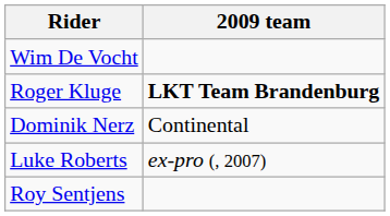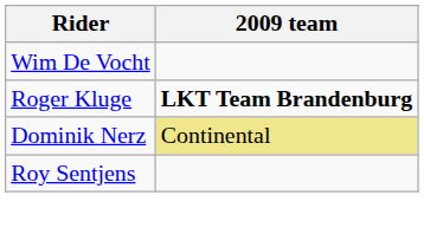 <table class="wikitable">
 <tr>
 <th>Rider</th>
 <th>2009 team</th>
 </tr>
 <tr>
 <td><a href='#'>Wim De Vocht</a></td>
 <td></td>
 </tr>
 <tr>
 <td><a href='#'>Roger Kluge</a></td>
 <td><strong>LKT Team Brandenburg</strong></td>
 </tr>
 <tr>
 <td><a href='#'>Dominik Nerz</a></td>
-<td>Continental </td>
-</tr>
-<tr>
-<td><a href='#'>Luke Roberts</a></td>
-<td><em>ex-pro</em> <small>(, 2007)</small></td>
+<td style="background: khaki;">Continental </td>
 </tr>
 <tr>
 <td><a href='#'>Roy Sentjens</a></td>
 <td></td>
 </tr>
 </table>
